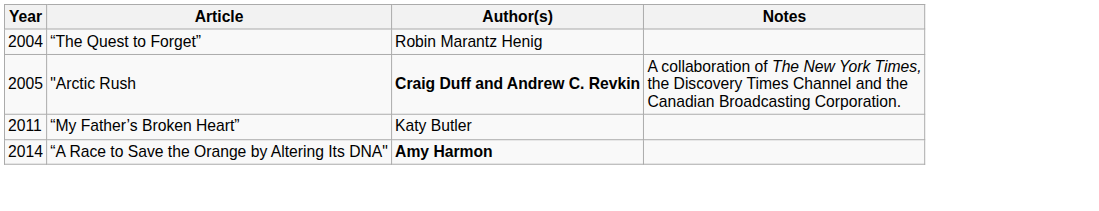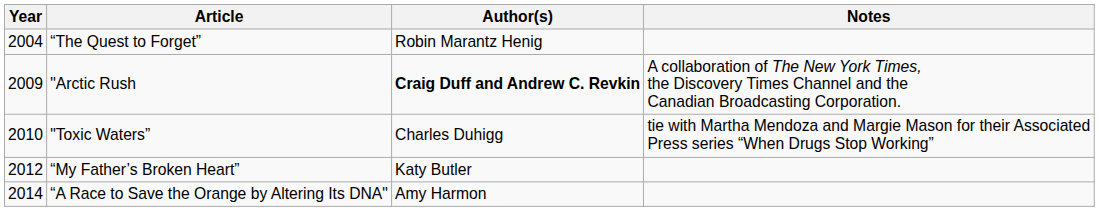 <table class="wikitable">
 <tr>
 <th>Year</th>
 <th>Article</th>
 <th>Author(s)</th>
 <th>Notes</th>
 </tr>
 <tr>
 <td>2004</td>
 <td>“The Quest to Forget”</td>
 <td>Robin Marantz Henig</td>
 <td></td>
 </tr>
 <tr>
-<td>2005</td>
+<td>2009</td>
 <td>"Arctic Rush</td>
 <td><strong>Craig Duff and Andrew C. Revkin</strong></td>
 <td>A collaboration of <em>The New York Times,</em><br>the Discovery Times Channel and the<br>Canadian Broadcasting Corporation.</td>
 </tr>
 <tr>
-<td>2011</td>
+<td>2010</td>
+<td>"Toxic Waters”</td>
+<td>Charles Duhigg</td>
+<td>tie with Martha Mendoza and Margie Mason for their Associated<br>Press series “When Drugs Stop Working”</td>
+</tr>
+<tr>
+<td>2012</td>
 <td>“My Father’s Broken Heart”</td>
 <td>Katy Butler</td>
 <td></td>
 </tr>
 <tr>
 <td>2014</td>
 <td>“A Race to Save the Orange by Altering Its DNA"</td>
-<td><strong>Amy Harmon</strong></td>
+<td>Amy Harmon</td>
 <td></td>
 </tr>
 </table>
